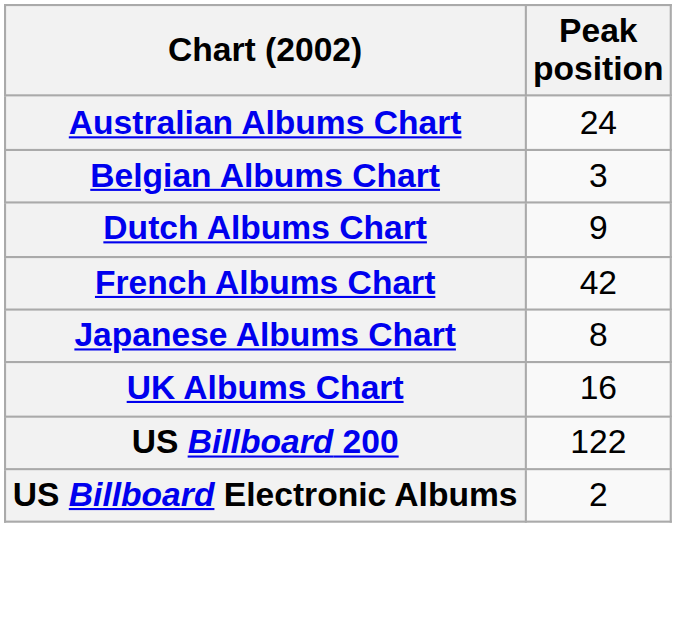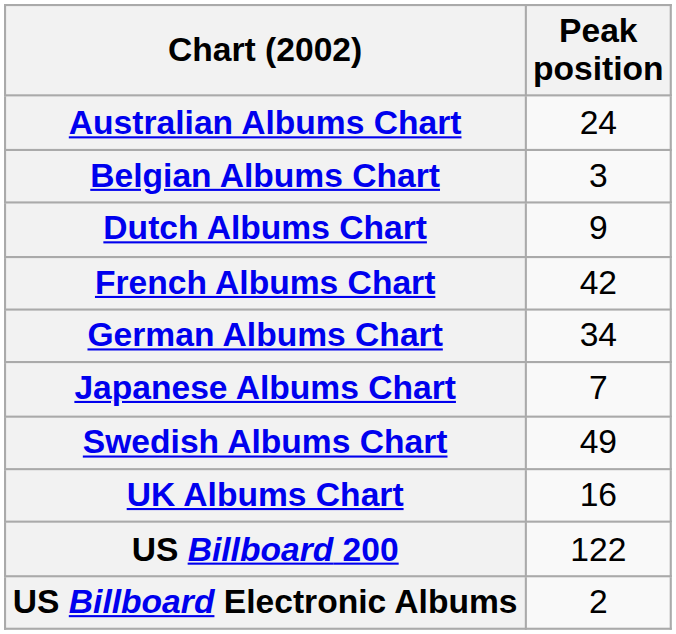 <table class="wikitable sortable plainrowheaders">
 <tr>
 <th scope="col">Chart (2002)</th>
 <th scope="col">Peak<br>position</th>
 </tr>
 <tr>
 <th scope="row"><a href='#'>Australian Albums Chart</a></th>
 <td align="center">24</td>
 </tr>
 <tr>
 <th scope="row"><a href='#'>Belgian Albums Chart</a></th>
 <td align="center">3</td>
 </tr>
 <tr>
 <th scope="row"><a href='#'>Dutch Albums Chart</a></th>
 <td align="center">9</td>
 </tr>
 <tr>
 <th scope="row"><a href='#'>French Albums Chart</a></th>
 <td align="center">42</td>
 </tr>
 <tr>
+<th scope="row"><a href='#'>German Albums Chart</a></th>
+<td align="center">34</td>
+</tr>
+<tr>
 <th scope="row"><a href='#'>Japanese Albums Chart</a></th>
-<td align="center">8</td>
+<td align="center">7</td>
+</tr>
+<tr>
+<th scope="row"><a href='#'>Swedish Albums Chart</a></th>
+<td align="center">49</td>
 </tr>
 <tr>
 <th scope="row"><a href='#'>UK Albums Chart</a></th>
 <td align="center">16</td>
 </tr>
 <tr>
 <th scope="row">US <a href='#'><em>Billboard</em> 200</a></th>
 <td align="center">122</td>
 </tr>
 <tr>
 <th scope="row">US <em><a href='#'>Billboard</a></em> Electronic Albums</th>
 <td align="center">2</td>
 </tr>
 </table>
